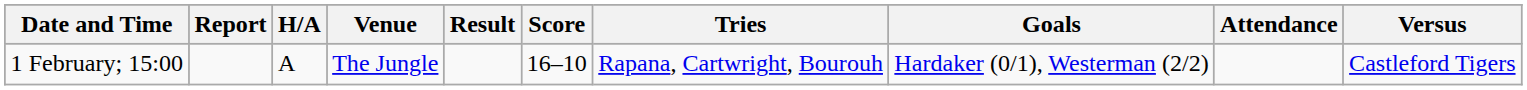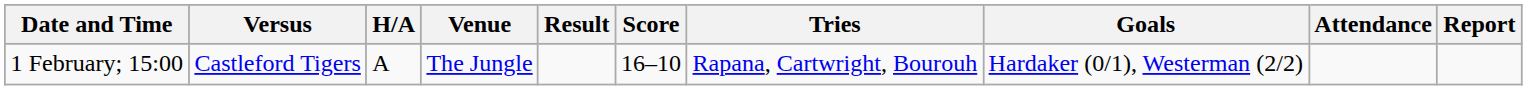 <table class="wikitable defaultleft col3center col6center col9right" style="font-size:85%;">
 <tr>
 <th>Date and Time</th>
-<th>Report</th>
+<th>Versus</th>
 <th>H/A</th>
 <th>Venue</th>
 <th>Result</th>
 <th>Score</th>
 <th>Tries</th>
 <th>Goals</th>
 <th>Attendance</th>
-<th>Versus</th>
+<th>Report</th>
 </tr>
 <tr style=>
 <td>1 February; 15:00</td>
-<td></td>
+<td> <a href='#'>Castleford Tigers</a></td>
 <td>A</td>
 <td><a href='#'>The Jungle</a></td>
 <td></td>
 <td>16–10</td>
 <td><a href='#'>Rapana</a>, <a href='#'>Cartwright</a>, <a href='#'>Bourouh</a></td>
 <td><a href='#'>Hardaker</a> (0/1), <a href='#'>Westerman</a> (2/2)</td>
 <td></td>
-<td> <a href='#'>Castleford Tigers</a></td>
+<td></td>
 </tr>
 </table>
